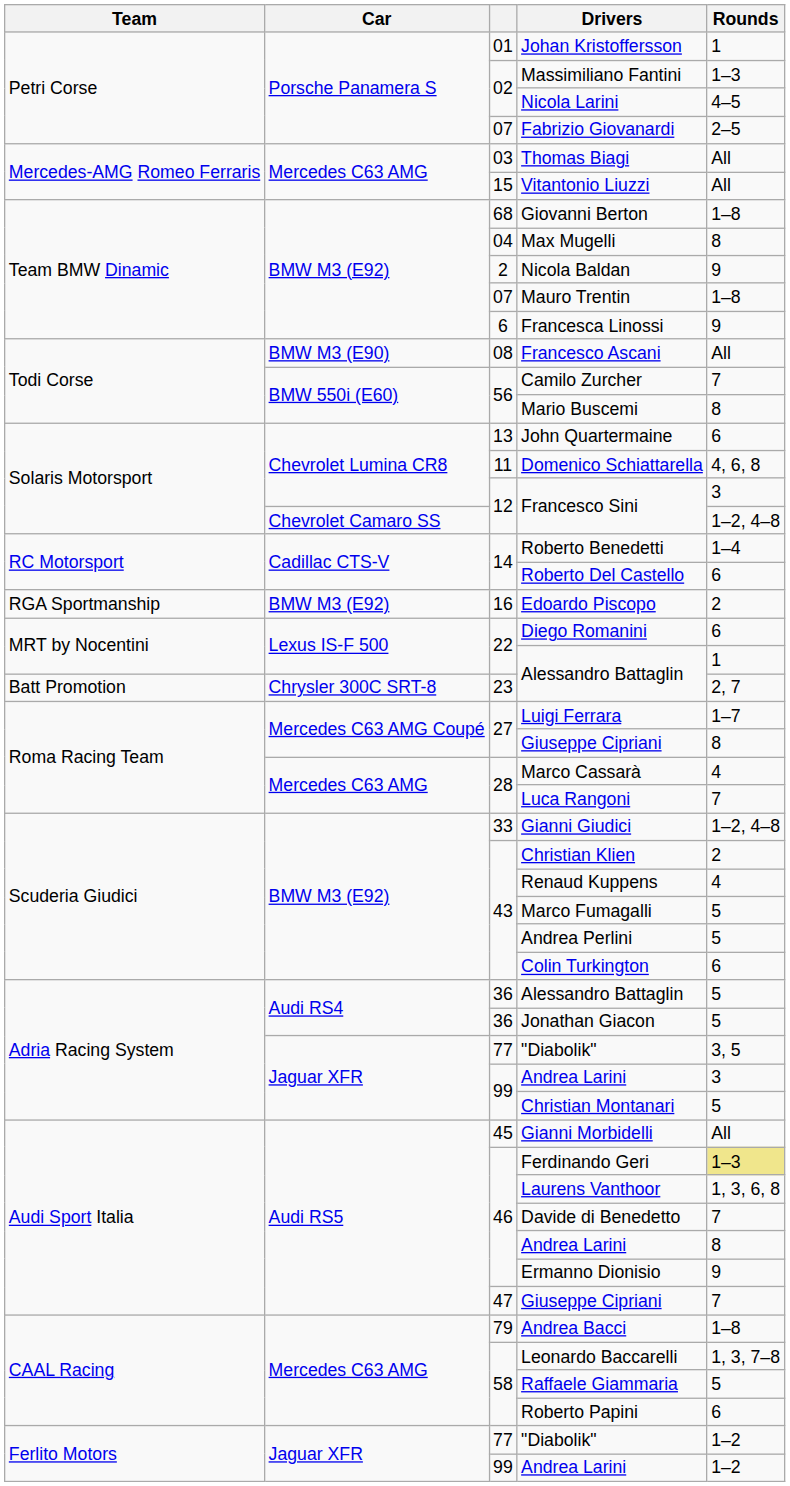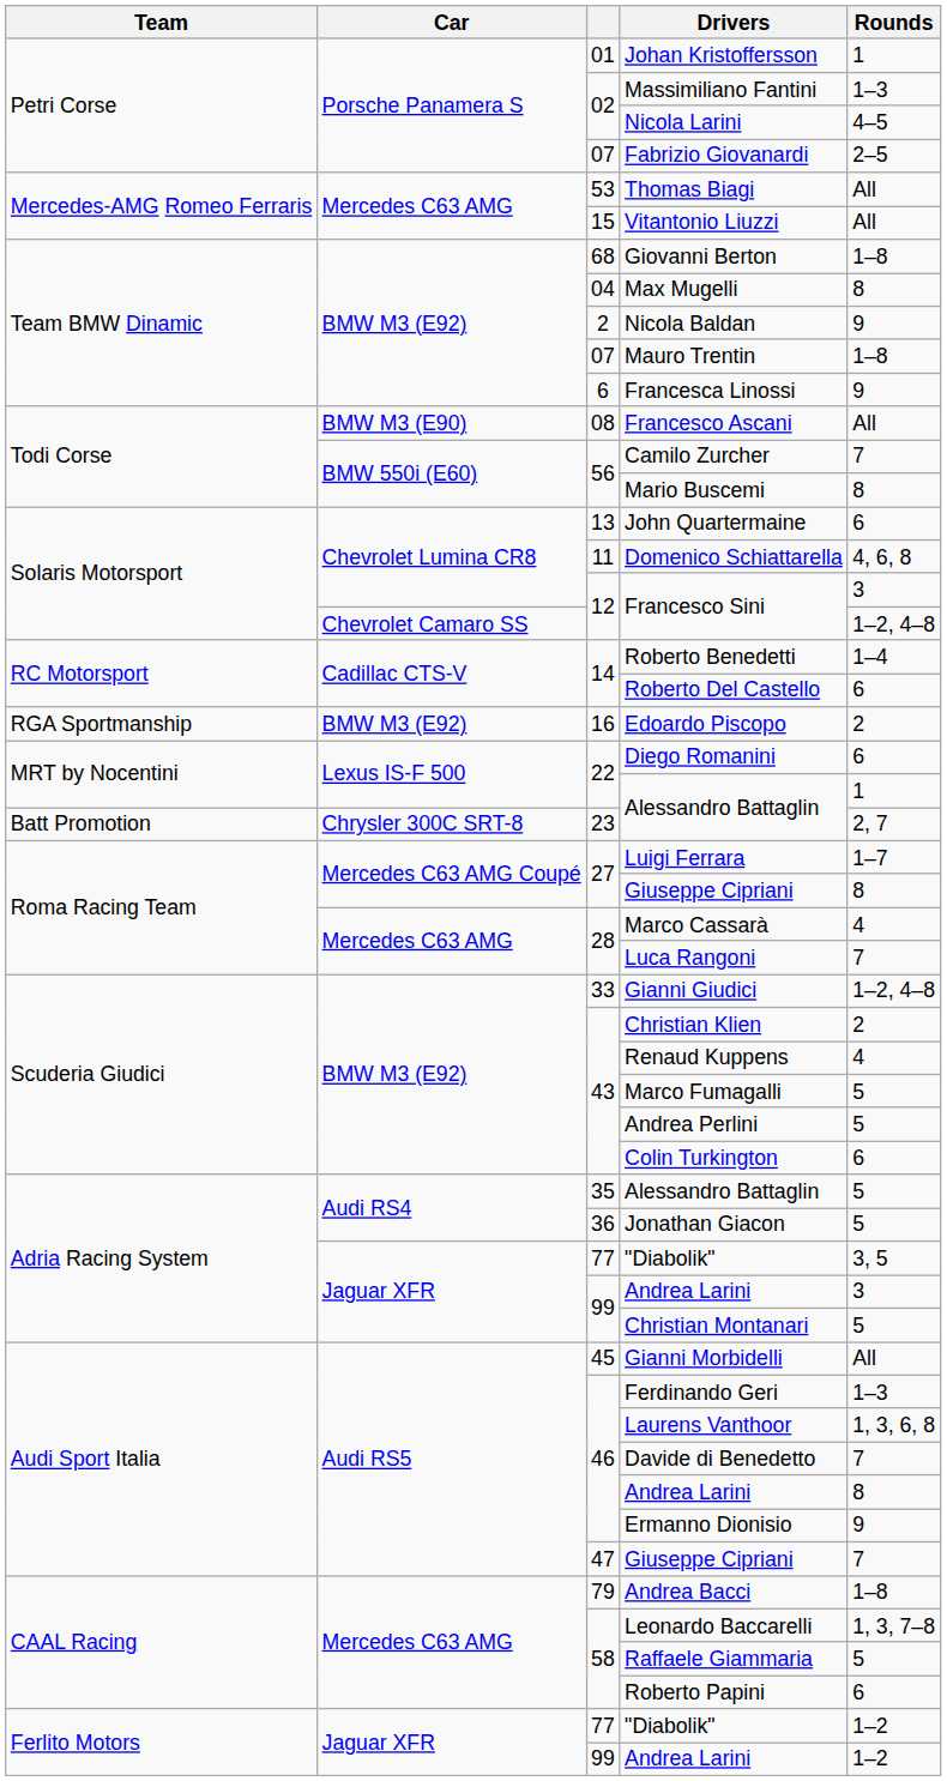 <table class="wikitable" style="font-size: 85%">
 <tr>
 <th>Team</th>
 <th>Car</th>
 <th></th>
 <th>Drivers</th>
 <th>Rounds</th>
 </tr>
 <tr>
 <td rowspan=4>Petri Corse</td>
 <td rowspan=4><a href='#'>Porsche Panamera S</a></td>
 <td align=center>01</td>
 <td> <a href='#'>Johan Kristoffersson</a></td>
 <td>1</td>
 </tr>
 <tr>
 <td align=center rowspan=2>02</td>
 <td> Massimiliano Fantini</td>
 <td>1–3</td>
 </tr>
 <tr>
 <td> <a href='#'>Nicola Larini</a></td>
 <td>4–5</td>
 </tr>
 <tr>
 <td align=center>07</td>
 <td> <a href='#'>Fabrizio Giovanardi</a></td>
 <td>2–5</td>
 </tr>
 <tr>
 <td rowspan=2><a href='#'>Mercedes-AMG</a> <a href='#'>Romeo Ferraris</a></td>
 <td rowspan=2><a href='#'>Mercedes C63 AMG</a></td>
-<td align=center>03</td>
+<td align=center>53</td>
 <td> <a href='#'>Thomas Biagi</a></td>
 <td>All</td>
 </tr>
 <tr>
 <td align=center>15</td>
 <td> <a href='#'>Vitantonio Liuzzi</a></td>
 <td>All</td>
 </tr>
 <tr>
 <td rowspan=5>Team BMW <a href='#'>Dinamic</a></td>
 <td rowspan=5><a href='#'>BMW M3 (E92)</a></td>
 <td align=center>68</td>
 <td> Giovanni Berton</td>
 <td>1–8</td>
 </tr>
 <tr>
 <td align=center>04</td>
 <td> Max Mugelli</td>
 <td>8</td>
 </tr>
 <tr>
 <td align=center>2</td>
 <td> Nicola Baldan</td>
 <td>9</td>
 </tr>
 <tr>
 <td align=center>07</td>
 <td> Mauro Trentin</td>
 <td>1–8</td>
 </tr>
 <tr>
 <td align=center>6</td>
 <td> Francesca Linossi</td>
 <td>9</td>
 </tr>
 <tr>
 <td rowspan=3>Todi Corse</td>
 <td><a href='#'>BMW M3 (E90)</a></td>
 <td align=center>08</td>
 <td> <a href='#'>Francesco Ascani</a></td>
 <td>All</td>
 </tr>
 <tr>
 <td rowspan=2><a href='#'>BMW 550i (E60)</a></td>
 <td align=center rowspan=2>56</td>
 <td> Camilo Zurcher</td>
 <td>7</td>
 </tr>
 <tr>
 <td> Mario Buscemi</td>
 <td>8</td>
 </tr>
 <tr>
 <td rowspan=4>Solaris Motorsport</td>
 <td rowspan=3><a href='#'>Chevrolet Lumina CR8</a></td>
 <td align=center>13</td>
 <td> John Quartermaine</td>
 <td>6</td>
 </tr>
 <tr>
 <td align=center>11</td>
 <td> <a href='#'>Domenico Schiattarella</a></td>
 <td>4, 6, 8</td>
 </tr>
 <tr>
 <td align=center rowspan=2>12</td>
 <td rowspan=2> Francesco Sini</td>
 <td>3</td>
 </tr>
 <tr>
 <td><a href='#'>Chevrolet Camaro SS</a></td>
 <td>1–2, 4–8</td>
 </tr>
 <tr>
 <td rowspan=2><a href='#'>RC Motorsport</a></td>
 <td rowspan=2><a href='#'>Cadillac CTS-V</a></td>
 <td align=center rowspan=2>14</td>
 <td> Roberto Benedetti</td>
 <td>1–4</td>
 </tr>
 <tr>
 <td> <a href='#'>Roberto Del Castello</a></td>
 <td>6</td>
 </tr>
 <tr>
 <td>RGA Sportmanship</td>
 <td><a href='#'>BMW M3 (E92)</a></td>
 <td align=center>16</td>
 <td> <a href='#'>Edoardo Piscopo</a></td>
 <td>2</td>
 </tr>
 <tr>
 <td rowspan=2>MRT by Nocentini</td>
 <td rowspan=2><a href='#'>Lexus IS-F 500</a></td>
 <td align=center rowspan=2>22</td>
 <td> <a href='#'>Diego Romanini</a></td>
 <td>6</td>
 </tr>
 <tr>
 <td rowspan=2> Alessandro Battaglin</td>
 <td>1</td>
 </tr>
 <tr>
 <td>Batt Promotion</td>
 <td><a href='#'>Chrysler 300C SRT-8</a></td>
 <td align=center>23</td>
 <td>2, 7</td>
 </tr>
 <tr>
 <td rowspan=4>Roma Racing Team</td>
 <td rowspan=2><a href='#'>Mercedes C63 AMG Coupé</a></td>
 <td align=center rowspan=2>27</td>
 <td> <a href='#'>Luigi Ferrara</a></td>
 <td>1–7</td>
 </tr>
 <tr>
 <td> <a href='#'>Giuseppe Cipriani</a></td>
 <td>8</td>
 </tr>
 <tr>
 <td rowspan=2><a href='#'>Mercedes C63 AMG</a></td>
 <td align=center rowspan=2>28</td>
 <td> Marco Cassarà</td>
 <td>4</td>
 </tr>
 <tr>
 <td> <a href='#'>Luca Rangoni</a></td>
 <td>7</td>
 </tr>
 <tr>
 <td rowspan=6>Scuderia Giudici</td>
 <td rowspan=6><a href='#'>BMW M3 (E92)</a></td>
 <td align=center>33</td>
 <td> <a href='#'>Gianni Giudici</a></td>
 <td>1–2, 4–8</td>
 </tr>
 <tr>
 <td align=center rowspan=5>43</td>
 <td> <a href='#'>Christian Klien</a></td>
 <td>2</td>
 </tr>
 <tr>
 <td> Renaud Kuppens</td>
 <td>4</td>
 </tr>
 <tr>
 <td> Marco Fumagalli</td>
 <td>5</td>
 </tr>
 <tr>
 <td> Andrea Perlini</td>
 <td>5</td>
 </tr>
 <tr>
 <td> <a href='#'>Colin Turkington</a></td>
 <td>6</td>
 </tr>
 <tr>
 <td rowspan=5><a href='#'>Adria</a> Racing System</td>
 <td rowspan=2><a href='#'>Audi RS4</a></td>
-<td align=center>36</td>
+<td align=center>35</td>
 <td> Alessandro Battaglin</td>
 <td>5</td>
 </tr>
 <tr>
 <td align=center>36</td>
 <td> Jonathan Giacon</td>
 <td>5</td>
 </tr>
 <tr>
 <td rowspan=3><a href='#'>Jaguar XFR</a></td>
 <td align=center>77</td>
 <td> "Diabolik"</td>
 <td>3, 5</td>
 </tr>
 <tr>
 <td align=center rowspan=2>99</td>
 <td> <a href='#'>Andrea Larini</a></td>
 <td>3</td>
 </tr>
 <tr>
 <td> <a href='#'>Christian Montanari</a></td>
 <td>5</td>
 </tr>
 <tr>
 <td rowspan=7><a href='#'>Audi Sport</a> Italia</td>
 <td rowspan=7><a href='#'>Audi RS5</a></td>
 <td align=center>45</td>
 <td> <a href='#'>Gianni Morbidelli</a></td>
 <td>All</td>
 </tr>
 <tr>
 <td align=center rowspan=5>46</td>
 <td> Ferdinando Geri</td>
-<td style="background: khaki;">1–3</td>
+<td>1–3</td>
 </tr>
 <tr>
 <td> <a href='#'>Laurens Vanthoor</a></td>
 <td>1, 3, 6, 8</td>
 </tr>
 <tr>
 <td> Davide di Benedetto</td>
 <td>7</td>
 </tr>
 <tr>
 <td> <a href='#'>Andrea Larini</a></td>
 <td>8</td>
 </tr>
 <tr>
 <td> Ermanno Dionisio</td>
 <td>9</td>
 </tr>
 <tr>
 <td align=center>47</td>
 <td> <a href='#'>Giuseppe Cipriani</a></td>
 <td>7</td>
 </tr>
 <tr>
 <td rowspan=4><a href='#'>CAAL Racing</a></td>
 <td rowspan=4><a href='#'>Mercedes C63 AMG</a></td>
 <td align=center>79</td>
 <td> <a href='#'>Andrea Bacci</a></td>
 <td>1–8</td>
 </tr>
 <tr>
 <td align=center rowspan=3>58</td>
 <td> Leonardo Baccarelli</td>
 <td>1, 3, 7–8</td>
 </tr>
 <tr>
 <td> <a href='#'>Raffaele Giammaria</a></td>
 <td>5</td>
 </tr>
 <tr>
 <td> Roberto Papini</td>
 <td>6</td>
 </tr>
 <tr>
 <td rowspan=2><a href='#'>Ferlito Motors</a></td>
 <td rowspan=2><a href='#'>Jaguar XFR</a></td>
 <td align=center>77</td>
 <td> "Diabolik"</td>
 <td>1–2</td>
 </tr>
 <tr>
 <td align=center>99</td>
 <td> <a href='#'>Andrea Larini</a></td>
 <td>1–2</td>
 </tr>
 </table>
